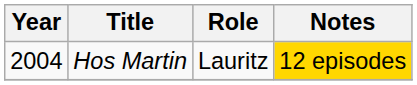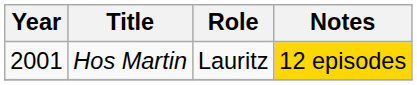 <table class="wikitable sortable">
 <tr>
 <th>Year</th>
 <th>Title</th>
 <th>Role</th>
 <th class="unsortable">Notes</th>
 </tr>
 <tr>
-<td>2004</td>
+<td>2001</td>
 <td><em>Hos Martin</em></td>
 <td>Lauritz</td>
 <td style="background: gold;">12 episodes</td>
 </tr>
 <tr>
 </tr>
 </table>
